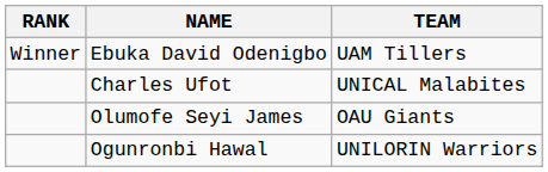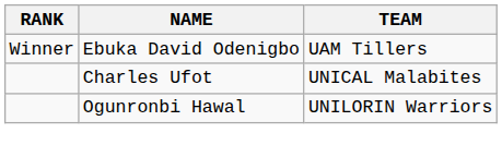 <table class="wikitable">
 <tr>
 <th>RANK</th>
 <th>NAME</th>
 <th>TEAM</th>
 </tr>
 <tr>
 <td>Winner</td>
 <td>Ebuka David Odenigbo</td>
 <td>UAM Tillers</td>
 </tr>
 <tr>
 <td></td>
 <td>Charles Ufot</td>
 <td>UNICAL Malabites</td>
 </tr>
 <tr>
 <td></td>
-<td>Olumofe Seyi James</td>
-<td>OAU Giants</td>
-</tr>
-<tr>
-<td></td>
 <td>Ogunronbi Hawal</td>
 <td>UNILORIN Warriors</td>
 </tr>
 </table>
